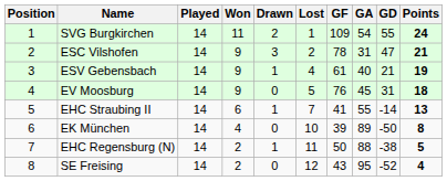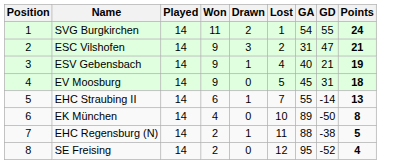 <table class="wikitable">
 <tr align="center">
 <th>Position</th>
 <th>Name</th>
 <th>Played</th>
 <th>Won</th>
 <th>Drawn</th>
 <th>Lost</th>
-<th>GF</th>
 <th>GA</th>
 <th>GD</th>
 <th>Points</th>
 </tr>
 <tr align="center" bgcolor="#dfffdf">
 <td>1</td>
 <td align="left">SVG Burgkirchen</td>
 <td>14</td>
 <td>11</td>
 <td>2</td>
 <td>1</td>
-<td>109</td>
 <td>54</td>
 <td>55</td>
 <td><strong>24</strong></td>
 </tr>
 <tr align="center" bgcolor="#dfffdf">
 <td>2</td>
 <td align="left">ESC Vilshofen</td>
 <td>14</td>
 <td>9</td>
 <td>3</td>
 <td>2</td>
-<td>78</td>
 <td>31</td>
 <td>47</td>
 <td><strong>21</strong></td>
 </tr>
 <tr align="center" bgcolor="#dfffdf">
 <td>3</td>
 <td align="left">ESV Gebensbach</td>
 <td>14</td>
 <td>9</td>
 <td>1</td>
 <td>4</td>
-<td>61</td>
 <td>40</td>
 <td>21</td>
 <td><strong>19</strong></td>
 </tr>
 <tr align="center" bgcolor="#dfffdf">
 <td>4</td>
 <td align="left">EV Moosburg</td>
 <td>14</td>
 <td>9</td>
 <td>0</td>
 <td>5</td>
-<td>76</td>
 <td>45</td>
 <td>31</td>
 <td><strong>18</strong></td>
 </tr>
 <tr align="center">
 <td>5</td>
 <td align="left">EHC Straubing II</td>
 <td>14</td>
 <td>6</td>
 <td>1</td>
 <td>7</td>
-<td>41</td>
 <td>55</td>
 <td>-14</td>
 <td><strong>13</strong></td>
 </tr>
 <tr align="center">
 <td>6</td>
 <td align="left">EK München</td>
 <td>14</td>
 <td>4</td>
 <td>0</td>
 <td>10</td>
-<td>39</td>
 <td>89</td>
 <td>-50</td>
 <td><strong>8</strong></td>
 </tr>
 <tr align="center">
 <td>7</td>
 <td align="left">EHC Regensburg (N)</td>
 <td>14</td>
 <td>2</td>
 <td>1</td>
 <td>11</td>
-<td>50</td>
 <td>88</td>
 <td>-38</td>
 <td><strong>5</strong></td>
 </tr>
 <tr align="center">
 <td>8</td>
 <td align="left">SE Freising</td>
 <td>14</td>
 <td>2</td>
 <td>0</td>
 <td>12</td>
-<td>43</td>
 <td>95</td>
 <td>-52</td>
 <td><strong>4</strong></td>
 </tr>
 </table>
